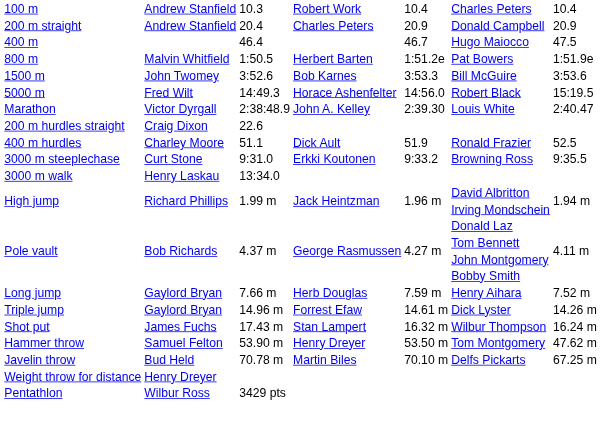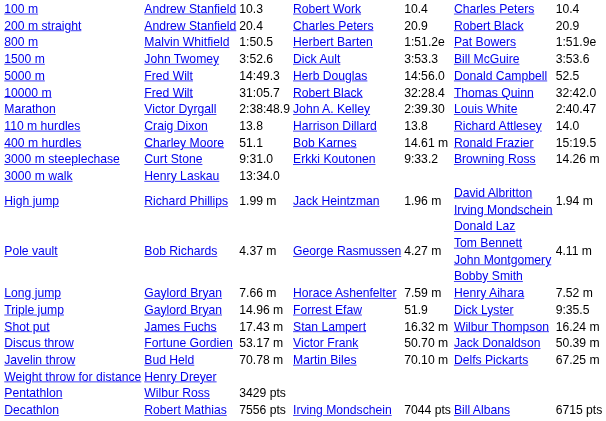 <table>
 <tr>
 <td><a href='#'>100 m</a></td>
 <td><a href='#'>Andrew Stanfield</a></td>
 <td>10.3</td>
 <td><a href='#'>Robert Work</a></td>
 <td>10.4</td>
 <td><a href='#'>Charles Peters</a></td>
 <td>10.4</td>
 </tr>
 <tr>
 <td><a href='#'>200 m straight</a></td>
 <td><a href='#'>Andrew Stanfield</a></td>
 <td>20.4 </td>
 <td><a href='#'>Charles Peters</a></td>
 <td>20.9 </td>
-<td><a href='#'>Donald Campbell</a></td>
+<td><a href='#'>Robert Black</a></td>
 <td>20.9 </td>
-</tr>
-<tr>
-<td><a href='#'>400 m</a></td>
-<td></td>
-<td>46.4</td>
-<td></td>
-<td>46.7</td>
-<td><a href='#'>Hugo Maiocco</a></td>
-<td>47.5</td>
 </tr>
 <tr>
 <td><a href='#'>800 m</a></td>
 <td><a href='#'>Malvin Whitfield</a></td>
 <td>1:50.5</td>
 <td><a href='#'>Herbert Barten</a></td>
 <td>1:51.2e</td>
 <td><a href='#'>Pat Bowers</a></td>
 <td>1:51.9e</td>
 </tr>
 <tr>
 <td><a href='#'>1500 m</a></td>
 <td><a href='#'>John Twomey</a></td>
 <td>3:52.6</td>
-<td><a href='#'>Bob Karnes</a></td>
+<td><a href='#'>Dick Ault</a></td>
 <td>3:53.3</td>
 <td><a href='#'>Bill McGuire</a></td>
 <td>3:53.6</td>
 </tr>
 <tr>
 <td><a href='#'>5000 m</a></td>
 <td><a href='#'>Fred Wilt</a></td>
 <td>14:49.3</td>
-<td><a href='#'>Horace Ashenfelter</a></td>
+<td><a href='#'>Herb Douglas</a></td>
 <td>14:56.0</td>
+<td><a href='#'>Donald Campbell</a></td>
+<td>52.5</td>
+</tr>
+<tr>
+<td><a href='#'>10000 m</a></td>
+<td><a href='#'>Fred Wilt</a></td>
+<td>31:05.7</td>
 <td><a href='#'>Robert Black</a></td>
-<td>15:19.5</td>
+<td>32:28.4</td>
+<td><a href='#'>Thomas Quinn</a></td>
+<td>32:42.0</td>
 </tr>
 <tr>
 <td><a href='#'>Marathon</a></td>
 <td><a href='#'>Victor Dyrgall</a></td>
 <td>2:38:48.9</td>
 <td><a href='#'>John A. Kelley</a></td>
 <td>2:39.30</td>
 <td><a href='#'>Louis White</a></td>
 <td>2:40.47</td>
 </tr>
 <tr>
-<td><a href='#'>200 m hurdles straight</a></td>
+<td><a href='#'>110 m hurdles</a></td>
 <td><a href='#'>Craig Dixon</a></td>
-<td>22.6</td>
-<td></td>
-<td></td>
-<td></td>
-<td></td>
+<td>13.8</td>
+<td><a href='#'>Harrison Dillard</a></td>
+<td>13.8</td>
+<td><a href='#'>Richard Attlesey</a></td>
+<td>14.0</td>
 </tr>
 <tr>
 <td><a href='#'>400 m hurdles</a></td>
 <td><a href='#'>Charley Moore</a></td>
 <td>51.1</td>
-<td><a href='#'>Dick Ault</a></td>
-<td>51.9</td>
+<td><a href='#'>Bob Karnes</a></td>
+<td>14.61 m</td>
 <td><a href='#'>Ronald Frazier</a></td>
-<td>52.5</td>
+<td>15:19.5</td>
 </tr>
 <tr>
 <td><a href='#'>3000 m steeplechase</a></td>
 <td><a href='#'>Curt Stone</a></td>
 <td>9:31.0</td>
 <td><a href='#'>Erkki Koutonen</a></td>
 <td>9:33.2</td>
 <td><a href='#'>Browning Ross</a></td>
-<td>9:35.5</td>
+<td>14.26 m</td>
 </tr>
 <tr>
 <td><a href='#'>3000 m walk</a></td>
 <td><a href='#'>Henry Laskau</a></td>
 <td>13:34.0</td>
 <td></td>
 <td></td>
 <td></td>
 <td></td>
 </tr>
 <tr>
 <td rowspan=2><a href='#'>High jump</a></td>
 <td rowspan=2><a href='#'>Richard Phillips</a></td>
 <td rowspan=2>1.99 m</td>
 <td rowspan=2><a href='#'>Jack Heintzman</a></td>
 <td rowspan=2>1.96 m</td>
 <td><a href='#'>David Albritton</a></td>
 <td rowspan=2>1.94 m</td>
 </tr>
 <tr>
 <td rowspan=1><a href='#'>Irving Mondschein</a></td>
 </tr>
 <tr>
 <td rowspan=4><a href='#'>Pole vault</a></td>
 <td rowspan=4><a href='#'>Bob Richards</a></td>
 <td rowspan=4>4.37 m</td>
 <td rowspan=4><a href='#'>George Rasmussen</a></td>
 <td rowspan=4>4.27 m</td>
 <td><a href='#'>Donald Laz</a></td>
 <td rowspan=4>4.11 m</td>
 </tr>
 <tr>
 <td><a href='#'>Tom Bennett</a></td>
 </tr>
 <tr>
 <td><a href='#'>John Montgomery</a></td>
 </tr>
 <tr>
 <td rowspan=1><a href='#'>Bobby Smith</a></td>
 </tr>
 <tr>
 <td><a href='#'>Long jump</a></td>
 <td><a href='#'>Gaylord Bryan</a></td>
 <td>7.66 m</td>
-<td><a href='#'>Herb Douglas</a></td>
+<td><a href='#'>Horace Ashenfelter</a></td>
 <td>7.59 m</td>
 <td><a href='#'>Henry Aihara</a></td>
 <td>7.52 m</td>
 </tr>
 <tr>
 <td><a href='#'>Triple jump</a></td>
 <td><a href='#'>Gaylord Bryan</a></td>
 <td>14.96 m</td>
 <td><a href='#'>Forrest Efaw</a></td>
-<td>14.61 m</td>
+<td>51.9</td>
 <td><a href='#'>Dick Lyster</a></td>
-<td>14.26 m</td>
+<td>9:35.5</td>
 </tr>
 <tr>
 <td><a href='#'>Shot put</a></td>
 <td><a href='#'>James Fuchs</a></td>
 <td>17.43 m</td>
 <td><a href='#'>Stan Lampert</a></td>
 <td>16.32 m</td>
 <td><a href='#'>Wilbur Thompson</a></td>
 <td>16.24 m</td>
 </tr>
 <tr>
-<td><a href='#'>Hammer throw</a></td>
-<td><a href='#'>Samuel Felton</a></td>
-<td>53.90 m</td>
-<td><a href='#'>Henry Dreyer</a></td>
-<td>53.50 m</td>
-<td><a href='#'>Tom Montgomery</a></td>
-<td>47.62 m</td>
+<td><a href='#'>Discus throw</a></td>
+<td><a href='#'>Fortune Gordien</a></td>
+<td>53.17 m</td>
+<td><a href='#'>Victor Frank</a></td>
+<td>50.70 m</td>
+<td><a href='#'>Jack Donaldson</a></td>
+<td>50.39 m</td>
 </tr>
 <tr>
 <td><a href='#'>Javelin throw</a></td>
 <td><a href='#'>Bud Held</a></td>
 <td>70.78 m</td>
 <td><a href='#'>Martin Biles</a></td>
 <td>70.10 m</td>
 <td><a href='#'>Delfs Pickarts</a></td>
 <td>67.25 m</td>
 </tr>
 <tr>
 <td><a href='#'>Weight throw for distance</a></td>
 <td><a href='#'>Henry Dreyer</a></td>
 <td></td>
 <td></td>
 <td></td>
 <td></td>
 <td></td>
 </tr>
 <tr>
 <td><a href='#'>Pentathlon</a></td>
 <td><a href='#'>Wilbur Ross</a></td>
 <td>3429  pts</td>
 <td></td>
 <td></td>
 <td></td>
 <td></td>
 </tr>
+<tr>
+<td><a href='#'>Decathlon</a></td>
+<td><a href='#'>Robert Mathias</a></td>
+<td>7556 pts</td>
+<td><a href='#'>Irving Mondschein</a></td>
+<td>7044 pts</td>
+<td><a href='#'>Bill Albans</a></td>
+<td>6715 pts</td>
+</tr>
 </table>
